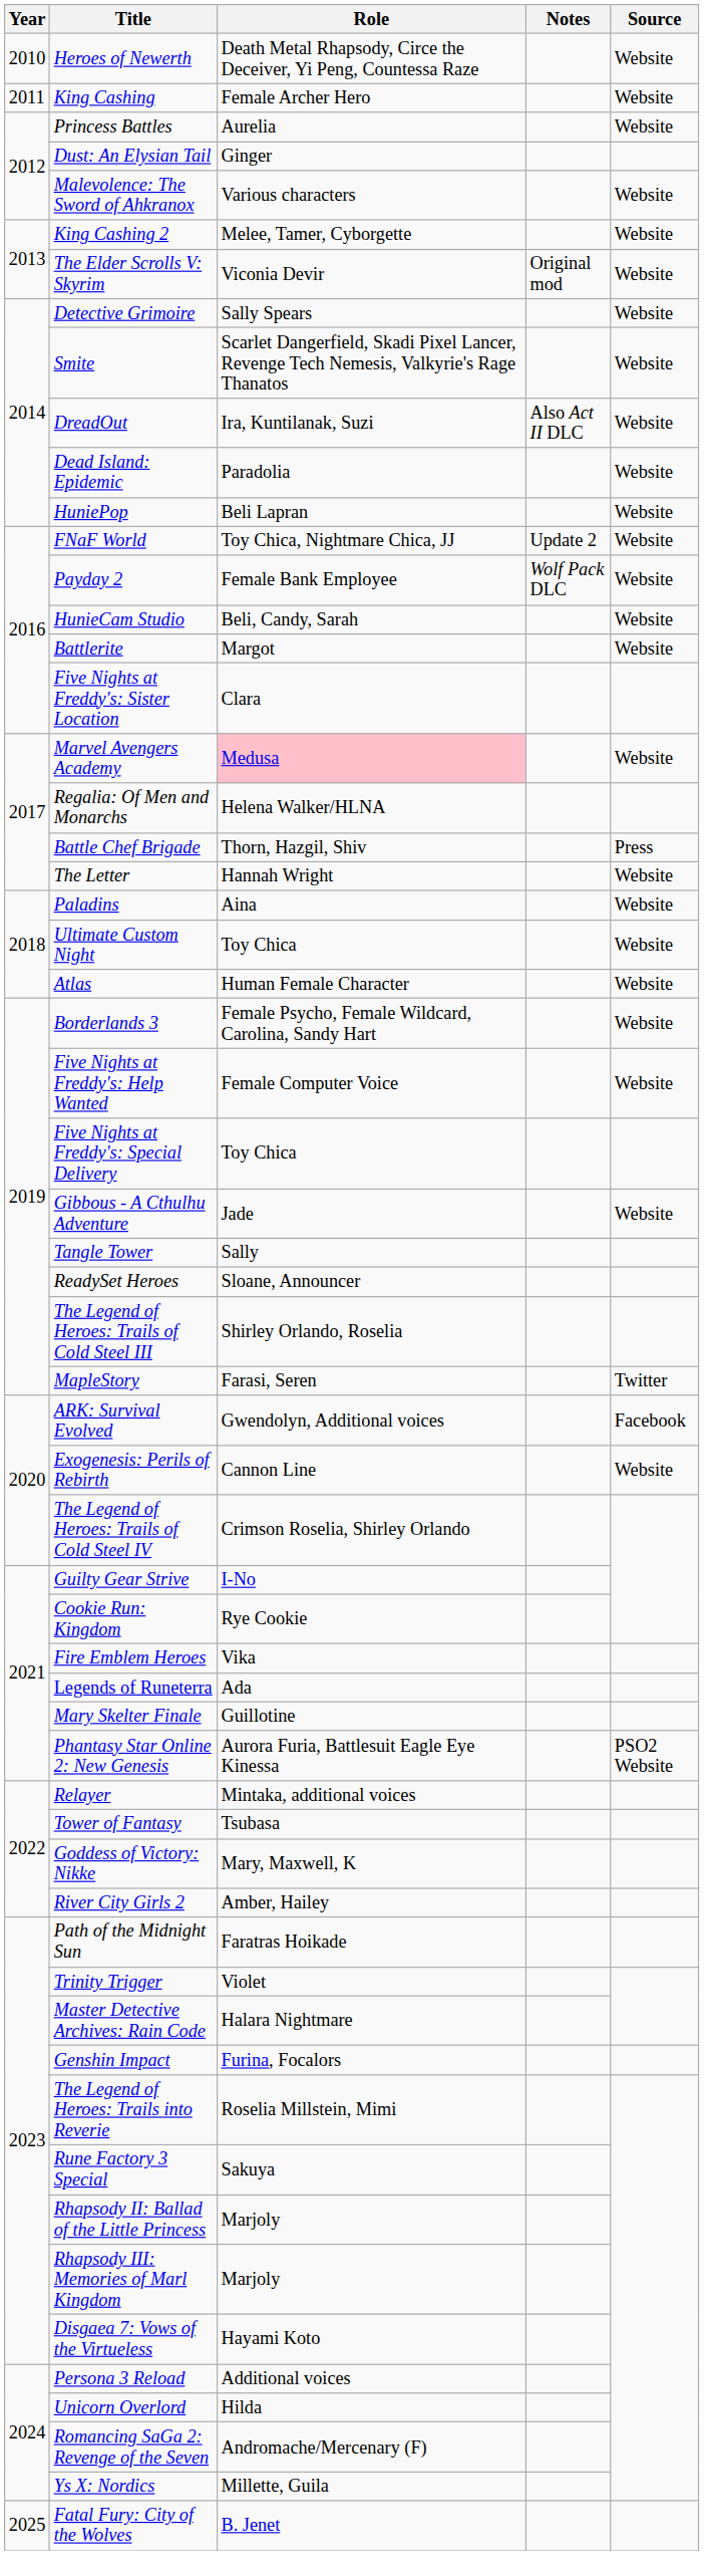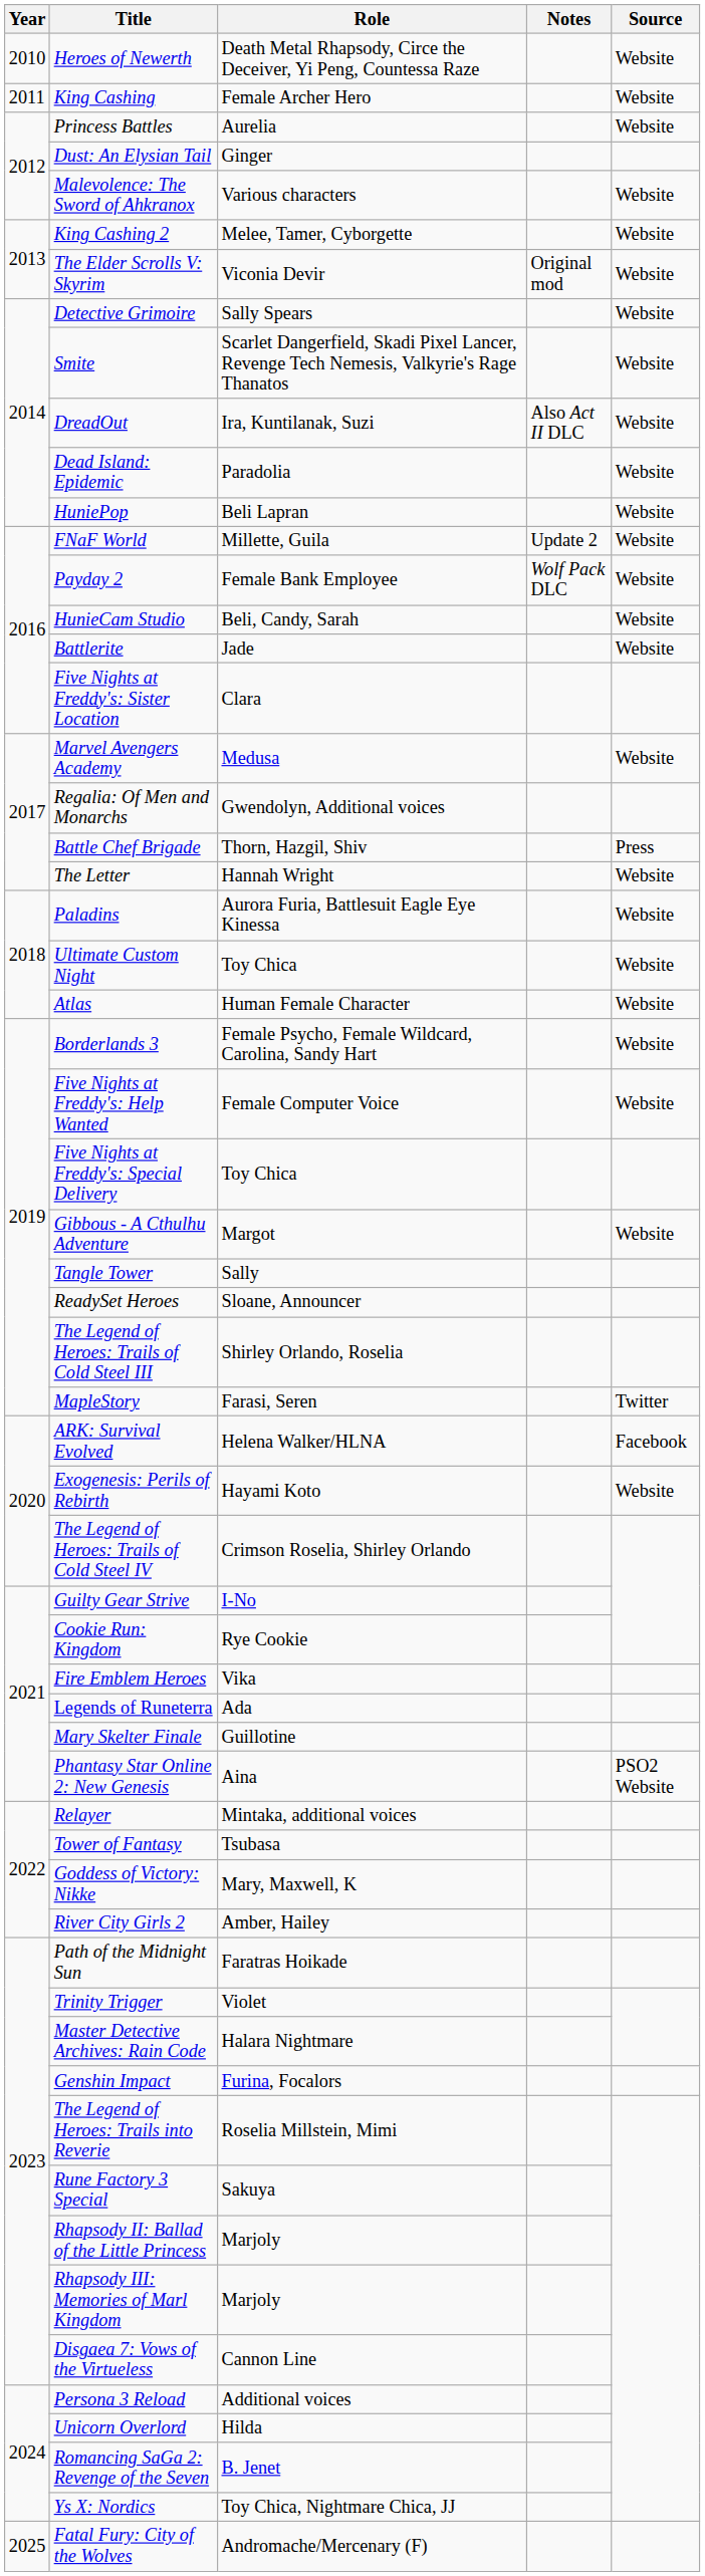 <table class="wikitable sortable plainrowheaders">
 <tr>
 <th>Year</th>
 <th>Title</th>
 <th>Role</th>
 <th>Notes</th>
 <th>Source</th>
 </tr>
 <tr>
 <td>2010</td>
 <td><em><a href='#'>Heroes of Newerth</a></em></td>
 <td>Death Metal Rhapsody, Circe the Deceiver, Yi Peng, Countessa Raze</td>
 <td></td>
 <td>Website</td>
 </tr>
 <tr>
 <td>2011</td>
 <td><em><a href='#'>King Cashing</a></em></td>
 <td>Female Archer Hero</td>
 <td></td>
 <td>Website</td>
 </tr>
 <tr>
 <td rowspan="3">2012</td>
 <td><em>Princess Battles</em></td>
 <td>Aurelia</td>
 <td></td>
 <td>Website</td>
 </tr>
 <tr>
 <td><em><a href='#'>Dust: An Elysian Tail</a></em></td>
 <td>Ginger</td>
 <td></td>
 <td></td>
 </tr>
 <tr>
 <td><em><a href='#'>Malevolence: The Sword of Ahkranox</a></em></td>
 <td>Various characters</td>
 <td></td>
 <td>Website</td>
 </tr>
 <tr>
 <td rowspan="2">2013</td>
 <td><em><a href='#'>King Cashing 2</a></em></td>
 <td>Melee, Tamer, Cyborgette</td>
 <td></td>
 <td>Website</td>
 </tr>
 <tr>
 <td><em><a href='#'>The Elder Scrolls V: Skyrim</a></em></td>
 <td>Viconia Devir</td>
 <td>Original mod</td>
 <td>Website</td>
 </tr>
 <tr>
 <td rowspan="5">2014</td>
 <td><em><a href='#'>Detective Grimoire</a></em></td>
 <td>Sally Spears</td>
 <td></td>
 <td>Website</td>
 </tr>
 <tr>
 <td><em><a href='#'>Smite</a></em></td>
 <td>Scarlet Dangerfield, Skadi Pixel Lancer, Revenge Tech Nemesis, Valkyrie's Rage Thanatos</td>
 <td></td>
 <td>Website</td>
 </tr>
 <tr>
 <td><em><a href='#'>DreadOut</a></em></td>
 <td>Ira, Kuntilanak, Suzi</td>
 <td>Also <em>Act II</em> DLC</td>
 <td>Website</td>
 </tr>
 <tr>
 <td><em><a href='#'>Dead Island: Epidemic</a></em></td>
 <td>Paradolia</td>
 <td></td>
 <td>Website</td>
 </tr>
 <tr>
 <td><em><a href='#'>HuniePop</a></em></td>
 <td>Beli Lapran</td>
 <td></td>
 <td>Website</td>
 </tr>
 <tr>
 <td rowspan="5">2016</td>
 <td><em><a href='#'>FNaF World</a></em></td>
-<td>Toy Chica, Nightmare Chica, JJ</td>
+<td>Millette, Guila</td>
 <td>Update 2</td>
 <td>Website</td>
 </tr>
 <tr>
 <td><em><a href='#'>Payday 2</a></em></td>
 <td>Female Bank Employee</td>
 <td><em>Wolf Pack</em> DLC</td>
 <td>Website</td>
 </tr>
 <tr>
 <td><em><a href='#'>HunieCam Studio</a></em></td>
 <td>Beli, Candy, Sarah</td>
 <td></td>
 <td>Website</td>
 </tr>
 <tr>
 <td><em><a href='#'>Battlerite</a></em></td>
-<td>Margot</td>
+<td>Jade</td>
 <td></td>
 <td>Website</td>
 </tr>
 <tr>
 <td><em><a href='#'>Five Nights at Freddy's: Sister Location</a></em></td>
 <td>Clara</td>
 <td></td>
 <td></td>
 </tr>
 <tr>
 <td rowspan="4">2017</td>
 <td><em><a href='#'>Marvel Avengers Academy</a></em></td>
-<td style="background: pink;"><a href='#'>Medusa</a></td>
+<td><a href='#'>Medusa</a></td>
 <td></td>
 <td>Website</td>
 </tr>
 <tr>
 <td><em>Regalia: Of Men and Monarchs</em></td>
-<td>Helena Walker/HLNA</td>
+<td>Gwendolyn, Additional voices</td>
 <td></td>
 <td></td>
 </tr>
 <tr>
 <td><em><a href='#'>Battle Chef Brigade</a></em></td>
 <td>Thorn, Hazgil, Shiv</td>
 <td></td>
 <td>Press</td>
 </tr>
 <tr>
 <td><em>The Letter</em></td>
 <td>Hannah Wright</td>
 <td></td>
 <td>Website</td>
 </tr>
 <tr>
 <td rowspan="3">2018</td>
 <td><em><a href='#'>Paladins</a></em></td>
-<td>Aina</td>
+<td>Aurora Furia, Battlesuit Eagle Eye Kinessa</td>
 <td></td>
 <td>Website</td>
 </tr>
 <tr>
 <td><em><a href='#'>Ultimate Custom Night</a></em></td>
 <td>Toy Chica</td>
 <td></td>
 <td>Website</td>
 </tr>
 <tr>
 <td><em><a href='#'>Atlas</a></em></td>
 <td>Human Female Character</td>
 <td></td>
 <td>Website</td>
 </tr>
 <tr>
 <td rowspan="8">2019</td>
 <td><em><a href='#'>Borderlands 3</a></em></td>
 <td>Female Psycho, Female Wildcard, Carolina, Sandy Hart</td>
 <td></td>
 <td>Website</td>
 </tr>
 <tr>
 <td><em><a href='#'>Five Nights at Freddy's: Help Wanted</a></em></td>
 <td>Female Computer Voice</td>
 <td></td>
 <td>Website</td>
 </tr>
 <tr>
 <td><em><a href='#'>Five Nights at Freddy's: Special Delivery</a></em></td>
 <td>Toy Chica</td>
 <td></td>
 <td></td>
 </tr>
 <tr>
 <td><em><a href='#'>Gibbous - A Cthulhu Adventure</a></em></td>
-<td>Jade</td>
+<td>Margot</td>
 <td></td>
 <td>Website</td>
 </tr>
 <tr>
 <td><em><a href='#'>Tangle Tower</a></em></td>
 <td>Sally</td>
 <td></td>
 <td></td>
 </tr>
 <tr>
 <td><em>ReadySet Heroes</em></td>
 <td>Sloane, Announcer</td>
 <td></td>
 <td></td>
 </tr>
 <tr>
 <td><em><a href='#'>The Legend of Heroes: Trails of Cold Steel III</a></em></td>
 <td>Shirley Orlando, Roselia</td>
 <td></td>
 <td></td>
 </tr>
 <tr>
 <td><em><a href='#'>MapleStory</a></em></td>
 <td>Farasi, Seren</td>
 <td></td>
 <td>Twitter</td>
 </tr>
 <tr>
 <td rowspan="3">2020</td>
 <td><em><a href='#'>ARK: Survival Evolved</a></em></td>
-<td>Gwendolyn, Additional voices</td>
+<td>Helena Walker/HLNA</td>
 <td></td>
 <td>Facebook</td>
 </tr>
 <tr>
 <td><em><a href='#'>Exogenesis: Perils of Rebirth</a></em></td>
-<td>Cannon Line</td>
+<td>Hayami Koto</td>
 <td></td>
 <td>Website</td>
 </tr>
 <tr>
 <td><em><a href='#'>The Legend of Heroes: Trails of Cold Steel IV</a></em></td>
 <td>Crimson Roselia, Shirley Orlando</td>
 <td></td>
 <td rowspan="3"></td>
 </tr>
 <tr>
 <td rowspan="6">2021</td>
 <td><em><a href='#'>Guilty Gear Strive</a></em></td>
 <td><a href='#'>I-No</a></td>
 <td></td>
 </tr>
 <tr>
 <td><em><a href='#'>Cookie Run: Kingdom</a></em></td>
 <td>Rye Cookie</td>
 <td></td>
 </tr>
 <tr>
 <td><em><a href='#'>Fire Emblem Heroes</a></em></td>
 <td>Vika</td>
 <td></td>
 <td></td>
 </tr>
 <tr>
 <td><a href='#'>Legends of Runeterra</a></td>
 <td>Ada</td>
 <td></td>
 <td></td>
 </tr>
 <tr>
 <td><em><a href='#'>Mary Skelter Finale</a></em></td>
 <td>Guillotine</td>
 <td></td>
 <td></td>
 </tr>
 <tr>
 <td><em><a href='#'>Phantasy Star Online 2: New Genesis</a></em></td>
-<td>Aurora Furia, Battlesuit Eagle Eye Kinessa</td>
+<td>Aina</td>
 <td></td>
 <td>PSO2 Website</td>
 </tr>
 <tr>
 <td rowspan="4">2022</td>
 <td><em><a href='#'>Relayer</a></em></td>
 <td>Mintaka, additional voices</td>
 <td></td>
 <td></td>
 </tr>
 <tr>
 <td><em><a href='#'>Tower of Fantasy</a></em></td>
 <td>Tsubasa</td>
 <td></td>
 <td></td>
 </tr>
 <tr>
 <td><em><a href='#'>Goddess of Victory: Nikke</a></em></td>
 <td>Mary, Maxwell, K</td>
 <td></td>
 <td></td>
 </tr>
 <tr>
 <td><em><a href='#'>River City Girls 2</a></em></td>
 <td>Amber, Hailey</td>
 <td></td>
 <td></td>
 </tr>
 <tr>
 <td rowspan="9">2023</td>
 <td><em>Path of the Midnight Sun</em></td>
 <td>Faratras Hoikade</td>
 <td></td>
 <td></td>
 </tr>
 <tr>
 <td><em><a href='#'>Trinity Trigger</a></em></td>
 <td>Violet</td>
 <td></td>
 <td rowspan="2"></td>
 </tr>
 <tr>
 <td><em><a href='#'>Master Detective Archives: Rain Code</a></em></td>
 <td>Halara Nightmare</td>
 <td></td>
 </tr>
 <tr>
 <td><em><a href='#'>Genshin Impact</a></em></td>
 <td><a href='#'>Furina</a>, Focalors</td>
 <td></td>
 <td></td>
 </tr>
 <tr>
 <td><em><a href='#'>The Legend of Heroes: Trails into Reverie</a></em></td>
 <td>Roselia Millstein, Mimi</td>
 <td></td>
 <td rowspan="9"></td>
 </tr>
 <tr>
 <td><em><a href='#'>Rune Factory 3 Special</a></em></td>
 <td>Sakuya</td>
 <td></td>
 </tr>
 <tr>
 <td><em><a href='#'>Rhapsody II: Ballad of the Little Princess</a></em></td>
 <td>Marjoly</td>
 <td></td>
 </tr>
 <tr>
 <td><em><a href='#'>Rhapsody III: Memories of Marl Kingdom</a></em></td>
 <td>Marjoly</td>
 <td></td>
 </tr>
 <tr>
 <td><em><a href='#'>Disgaea 7: Vows of the Virtueless</a></em></td>
-<td>Hayami Koto</td>
+<td>Cannon Line</td>
 <td></td>
 </tr>
 <tr>
 <td rowspan="4">2024</td>
 <td><em><a href='#'>Persona 3 Reload</a></em></td>
 <td>Additional voices</td>
 <td></td>
 </tr>
 <tr>
 <td><em><a href='#'>Unicorn Overlord</a></em></td>
 <td>Hilda</td>
 <td></td>
 </tr>
 <tr>
 <td><em><a href='#'>Romancing SaGa 2: Revenge of the Seven</a></em></td>
-<td>Andromache/Mercenary (F)</td>
+<td><a href='#'>B. Jenet</a></td>
 <td></td>
 </tr>
 <tr>
 <td><em><a href='#'>Ys X: Nordics</a></em></td>
-<td>Millette, Guila</td>
+<td>Toy Chica, Nightmare Chica, JJ</td>
 <td></td>
 </tr>
 <tr>
 <td rowspan="1">2025</td>
 <td><em><a href='#'>Fatal Fury: City of the Wolves</a></em></td>
-<td><a href='#'>B. Jenet</a></td>
+<td>Andromache/Mercenary (F)</td>
 <td></td>
 <td></td>
 </tr>
 </table>
